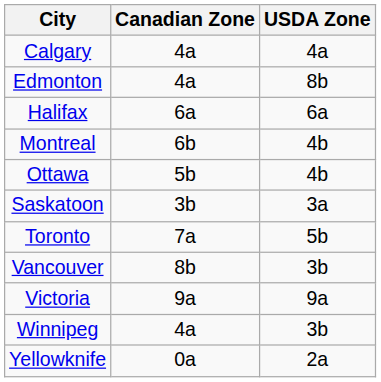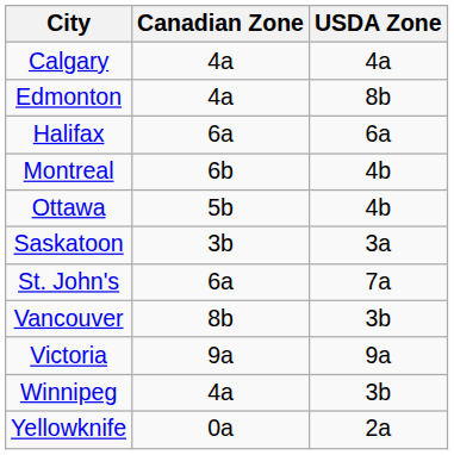 <table class="wikitable " style="border-color:rgb(0%, 60%, 0%); text-align:center;">
 <tr>
 <th>City</th>
 <th>Canadian Zone</th>
 <th>USDA Zone</th>
 </tr>
 <tr>
 <td><a href='#'>Calgary</a></td>
 <td>4a</td>
 <td>4a</td>
 </tr>
 <tr>
 <td><a href='#'>Edmonton</a></td>
 <td>4a</td>
 <td>8b</td>
 </tr>
 <tr>
 <td><a href='#'>Halifax</a></td>
 <td>6a</td>
 <td>6a</td>
 </tr>
 <tr>
 <td><a href='#'>Montreal</a></td>
 <td>6b</td>
 <td>4b</td>
 </tr>
 <tr>
 <td><a href='#'>Ottawa</a></td>
 <td>5b</td>
 <td>4b</td>
 </tr>
 <tr>
 <td><a href='#'>Saskatoon</a></td>
 <td>3b</td>
 <td>3a</td>
 </tr>
 <tr>
-<td><a href='#'>Toronto</a></td>
+<td><a href='#'>St. John's</a></td>
+<td>6a</td>
 <td>7a</td>
-<td>5b</td>
 </tr>
 <tr>
 <td><a href='#'>Vancouver</a></td>
 <td>8b</td>
 <td>3b</td>
 </tr>
 <tr>
 <td><a href='#'>Victoria</a></td>
 <td>9a</td>
 <td>9a</td>
 </tr>
 <tr>
 <td><a href='#'>Winnipeg</a></td>
 <td>4a</td>
 <td>3b</td>
 </tr>
 <tr>
 <td><a href='#'>Yellowknife</a></td>
 <td>0a</td>
 <td>2a</td>
 </tr>
 </table>
